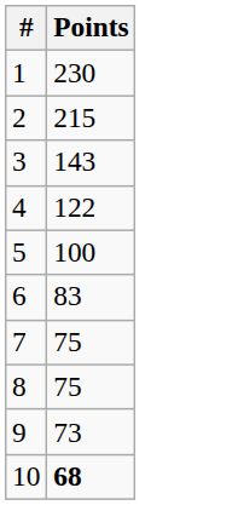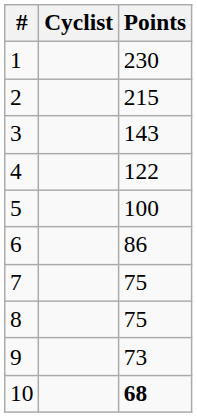 <table class="wikitable">
 <tr>
 <th>#</th>
+<th>Cyclist</th>
 <th>Points</th>
 </tr>
 <tr>
 <td>1</td>
+<td align=left></td>
 <td>230</td>
 </tr>
 <tr>
 <td>2</td>
+<td align=left></td>
 <td>215</td>
 </tr>
 <tr>
 <td>3</td>
+<td align=left></td>
 <td>143</td>
 </tr>
 <tr>
 <td>4</td>
+<td align=left></td>
 <td>122</td>
 </tr>
 <tr>
 <td>5</td>
+<td align=left></td>
 <td>100</td>
 </tr>
 <tr>
 <td>6</td>
-<td>83</td>
+<td align=left></td>
+<td>86</td>
 </tr>
 <tr>
 <td>7</td>
+<td align=left></td>
 <td>75</td>
 </tr>
 <tr>
 <td>8</td>
+<td align=left></td>
 <td>75</td>
 </tr>
 <tr>
 <td>9</td>
+<td align=left></td>
 <td>73</td>
 </tr>
 <tr>
 <td>10</td>
+<td align=left></td>
 <td><strong>68</strong></td>
 </tr>
 </table>
